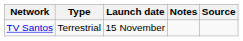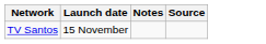 <table class="wikitable sortable">
 <tr>
 <th>Network</th>
-<th>Type</th>
 <th>Launch date</th>
 <th>Notes</th>
 <th>Source</th>
 </tr>
 <tr>
 <td><a href='#'>TV Santos</a></td>
-<td>Terrestrial</td>
 <td>15 November</td>
 <td></td>
 <td></td>
 </tr>
 </table>
